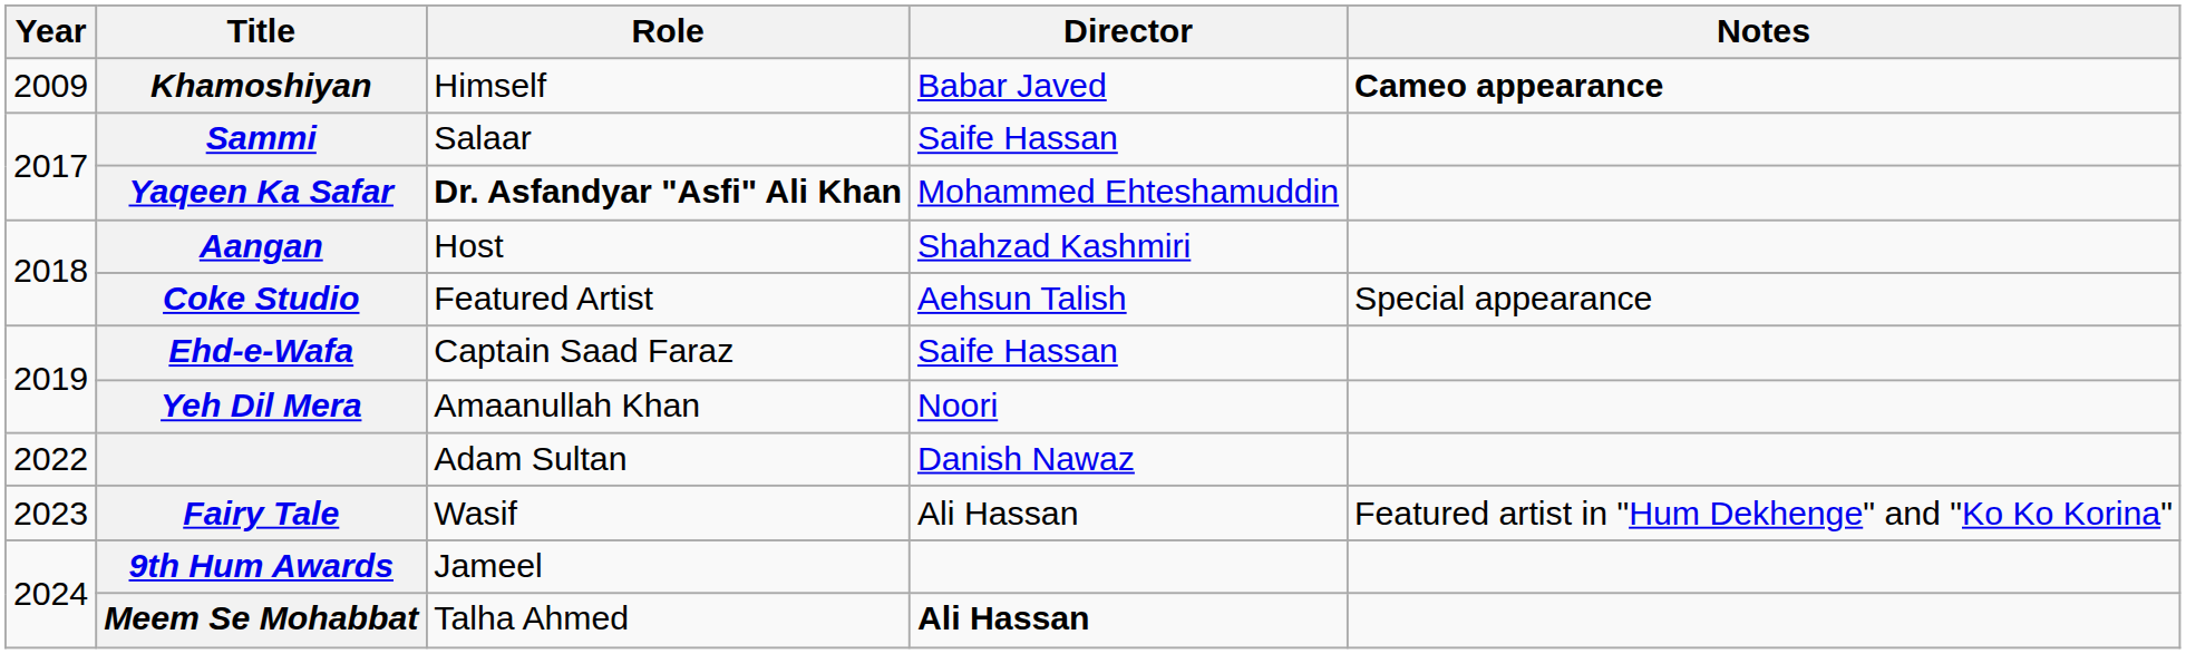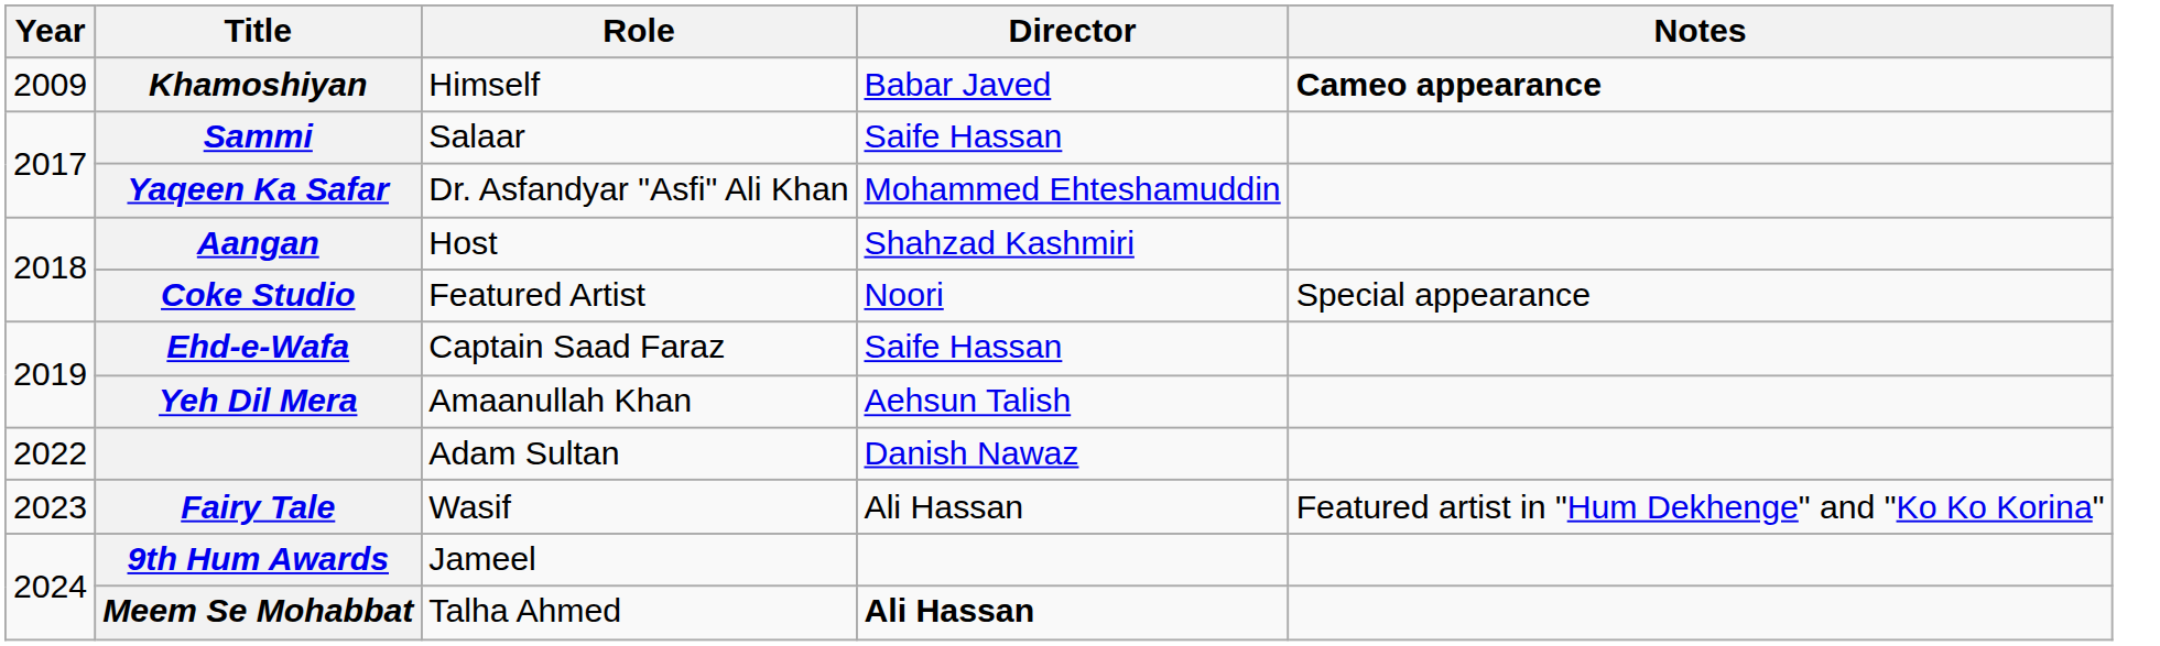 <table class="wikitable sortable plainrowheaders">
 <tr style="background:#ccc; text-align:center;">
 <th scope="col">Year</th>
 <th scope="col">Title</th>
 <th scope="col">Role</th>
 <th scope="col" class="unsortable">Director</th>
 <th scope="col" class="unsortable">Notes</th>
 </tr>
 <tr>
 <td>2009</td>
 <th scope="row"><em>Khamoshiyan</em></th>
 <td>Himself</td>
 <td><a href='#'>Babar Javed</a></td>
 <td><strong>Cameo appearance</strong></td>
 </tr>
 <tr>
 <td rowspan="2">2017</td>
 <th scope="row"><em><a href='#'>Sammi</a></em></th>
 <td>Salaar</td>
 <td><a href='#'>Saife Hassan</a></td>
 <td></td>
 </tr>
 <tr>
 <th scope="row"><em><a href='#'>Yaqeen Ka Safar</a></em></th>
-<td><strong>Dr. Asfandyar "Asfi" Ali Khan</strong></td>
+<td>Dr. Asfandyar "Asfi" Ali Khan</td>
 <td><a href='#'>Mohammed Ehteshamuddin</a></td>
 <td></td>
 </tr>
 <tr>
 <td rowspan="2">2018</td>
 <th scope="row"><em><a href='#'>Aangan</a></em></th>
 <td>Host</td>
 <td><a href='#'>Shahzad Kashmiri</a></td>
 <td></td>
 </tr>
 <tr>
 <th scope="row"><em><a href='#'>Coke Studio</a></em></th>
 <td>Featured Artist</td>
-<td><a href='#'>Aehsun Talish</a></td>
+<td><a href='#'>Noori</a></td>
 <td>Special appearance</td>
 </tr>
 <tr>
 <td rowspan="2">2019</td>
 <th scope="row"><em><a href='#'>Ehd-e-Wafa</a></em></th>
 <td>Captain Saad Faraz</td>
 <td><a href='#'>Saife Hassan</a></td>
 <td></td>
 </tr>
 <tr>
 <th scope="row"><em><a href='#'>Yeh Dil Mera</a></em></th>
 <td>Amaanullah Khan</td>
-<td><a href='#'>Noori</a></td>
+<td><a href='#'>Aehsun Talish</a></td>
 <td></td>
 </tr>
 <tr>
 <td>2022</td>
 <th scope="row"></th>
 <td>Adam Sultan</td>
 <td><a href='#'>Danish Nawaz</a></td>
 <td></td>
 </tr>
 <tr>
 <td>2023</td>
 <th scope="row"><em><a href='#'>Fairy Tale</a></em></th>
 <td>Wasif</td>
 <td>Ali Hassan</td>
 <td>Featured artist in "<a href='#'>Hum Dekhenge</a>" and "<a href='#'>Ko Ko Korina</a>"</td>
 </tr>
 <tr>
 <td rowspan="2">2024</td>
 <th scope="row"><em><a href='#'>9th Hum Awards</a></em></th>
 <td>Jameel</td>
 <td></td>
 <td></td>
 </tr>
 <tr>
 <th scope="row"><em>Meem Se Mohabbat</em></th>
 <td>Talha Ahmed</td>
 <td><strong>Ali Hassan</strong></td>
 <td></td>
 </tr>
 </table>
